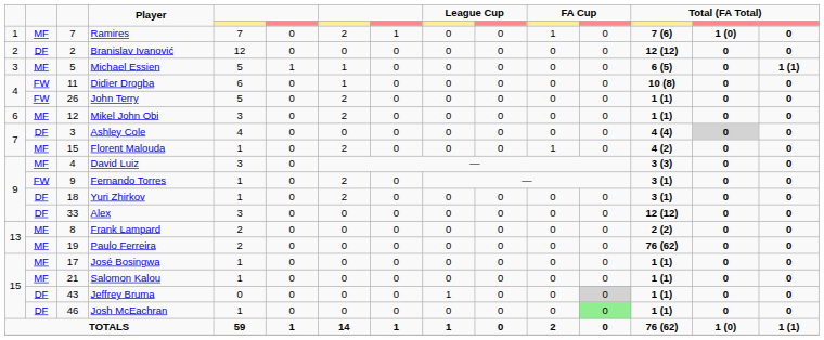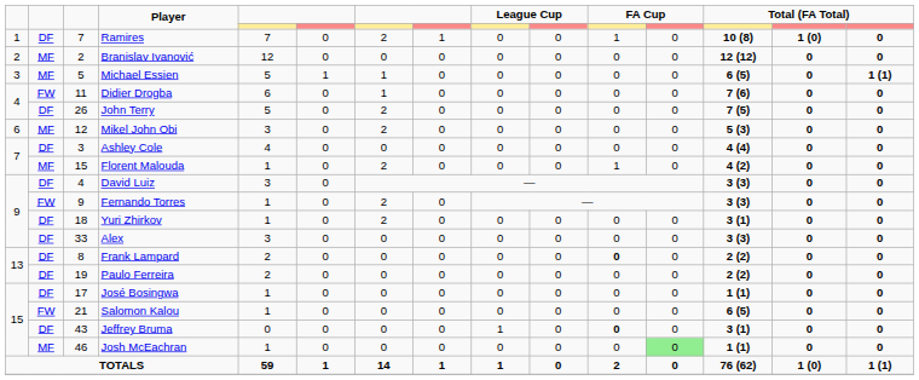 <table class="wikitable" style="font-size: 90%; text-align: center;">
 <tr>
 <td rowspan="2"  style="width:2%;"><strong></strong></td>
 <td rowspan="2"  style="width:3%;"><strong></strong></td>
 <td rowspan="2"  style="width:3%;"><strong></strong></td>
 <td rowspan="2"  style="width:12%;"><strong>Player</strong></td>
 <td colspan="2" style="width:10%;"><strong></strong></td>
 <td colspan="2" style="width:10%;"><strong></strong></td>
 <td colspan="2" style="width:10%;"><strong>League Cup</strong></td>
 <td colspan="2" style="width:10%;"><strong>FA Cup</strong></td>
 <td colspan="3" style="width:18%;"><strong>Total (FA Total)</strong></td>
 </tr>
 <tr>
 <th style="width:25px; background:#fe9;"></th>
 <th style="width:25px; background: #FF8888"></th>
 <th style="width:25px; background:#FFEE99"></th>
 <th style="width:25px; background:#ff8888;"></th>
 <th style="width:25px; background:#fe9;"></th>
 <th style="width:25px; background: #FF8888"></th>
 <th style="width:25px; background:#fe9;"></th>
 <th style="width:25px; background: #FF8888"></th>
 <th style="width:25px; background:#fe9;"></th>
 <th style="width:28px; background:#ff8888;"></th>
 <th style="width:25px; background: #FF8888"></th>
 </tr>
 <tr>
 <td>1</td>
-<td><a href='#'>MF</a></td>
+<td><a href='#'>DF</a></td>
 <td>7</td>
 <td align=left> <a href='#'>Ramires</a></td>
 <td>7</td>
 <td>0</td>
 <td>2</td>
 <td>1</td>
 <td>0</td>
 <td>0</td>
 <td>1</td>
 <td>0</td>
-<td><strong>7 (6)</strong></td>
+<td><strong>10 (8)</strong></td>
 <td><strong>1 (0)</strong></td>
 <td><strong>0</strong></td>
 </tr>
 <tr>
 <td>2</td>
-<td><a href='#'>DF</a></td>
+<td><a href='#'>MF</a></td>
 <td>2</td>
 <td align=left> <a href='#'>Branislav Ivanović</a></td>
 <td>12</td>
 <td>0</td>
 <td>0</td>
 <td>0</td>
 <td>0</td>
 <td>0</td>
 <td>0</td>
 <td>0</td>
 <td><strong>12 (12)</strong></td>
 <td><strong>0</strong></td>
 <td><strong>0</strong></td>
 </tr>
 <tr>
 <td>3</td>
 <td><a href='#'>MF</a></td>
 <td>5</td>
 <td align=left> <a href='#'>Michael Essien</a></td>
 <td>5</td>
 <td>1</td>
 <td>1</td>
 <td>0</td>
 <td>0</td>
 <td>0</td>
 <td>0</td>
 <td>0</td>
 <td><strong>6 (5)</strong></td>
 <td><strong>0</strong></td>
 <td><strong>1 (1)</strong></td>
 </tr>
 <tr>
 <td rowspan="2">4</td>
 <td><a href='#'>FW</a></td>
 <td>11</td>
 <td align=left> <a href='#'>Didier Drogba</a></td>
 <td>6</td>
 <td>0</td>
 <td>1</td>
 <td>0</td>
 <td>0</td>
 <td>0</td>
 <td>0</td>
 <td>0</td>
-<td><strong>10 (8)</strong></td>
+<td><strong>7 (6)</strong></td>
 <td><strong>0</strong></td>
 <td><strong>0</strong></td>
 </tr>
 <tr>
-<td><a href='#'>FW</a></td>
+<td><a href='#'>DF</a></td>
 <td>26</td>
 <td align=left> <a href='#'>John Terry</a></td>
 <td>5</td>
 <td>0</td>
 <td>2</td>
 <td>0</td>
 <td>0</td>
 <td>0</td>
 <td>0</td>
 <td>0</td>
-<td><strong>1 (1)</strong></td>
+<td><strong>7 (5)</strong></td>
 <td><strong>0</strong></td>
 <td><strong>0</strong></td>
 </tr>
 <tr>
 <td>6</td>
 <td><a href='#'>MF</a></td>
 <td>12</td>
 <td align=left> <a href='#'>Mikel John Obi</a></td>
 <td>3</td>
 <td>0</td>
 <td>2</td>
 <td>0</td>
 <td>0</td>
 <td>0</td>
 <td>0</td>
 <td>0</td>
-<td><strong>1 (1)</strong></td>
+<td><strong>5 (3)</strong></td>
 <td><strong>0</strong></td>
 <td><strong>0</strong></td>
 </tr>
 <tr>
 <td rowspan="2">7</td>
 <td><a href='#'>DF</a></td>
 <td>3</td>
 <td align=left> <a href='#'>Ashley Cole</a></td>
 <td>4</td>
 <td>0</td>
 <td>0</td>
 <td>0</td>
 <td>0</td>
 <td>0</td>
 <td>0</td>
 <td>0</td>
 <td><strong>4 (4)</strong></td>
-<td style="background: lightgrey;"><strong>0</strong></td>
+<td><strong>0</strong></td>
 <td><strong>0</strong></td>
 </tr>
 <tr>
 <td><a href='#'>MF</a></td>
 <td>15</td>
 <td align=left> <a href='#'>Florent Malouda</a></td>
 <td>1</td>
 <td>0</td>
 <td>2</td>
 <td>0</td>
 <td>0</td>
 <td>0</td>
 <td>1</td>
 <td>0</td>
 <td><strong>4 (2)</strong></td>
 <td><strong>0</strong></td>
 <td><strong>0</strong></td>
 </tr>
 <tr>
 <td rowspan="4">9</td>
-<td><a href='#'>MF</a></td>
+<td><a href='#'>DF</a></td>
 <td>4</td>
 <td align=left> <a href='#'>David Luiz</a></td>
 <td>3</td>
 <td>0</td>
 <td colspan="6">—</td>
 <td><strong>3 (3)</strong></td>
 <td><strong>0</strong></td>
 <td><strong>0</strong></td>
 </tr>
 <tr>
 <td><a href='#'>FW</a></td>
 <td>9</td>
 <td align=left> <a href='#'>Fernando Torres</a></td>
 <td>1</td>
 <td>0</td>
 <td>2</td>
 <td>0</td>
 <td colspan="4">—</td>
-<td><strong>3 (1)</strong></td>
+<td><strong>3 (3)</strong></td>
 <td><strong>0</strong></td>
 <td><strong>0</strong></td>
 </tr>
 <tr>
 <td><a href='#'>DF</a></td>
 <td>18</td>
 <td align=left> <a href='#'>Yuri Zhirkov</a></td>
 <td>1</td>
 <td>0</td>
 <td>2</td>
 <td>0</td>
 <td>0</td>
 <td>0</td>
 <td>0</td>
 <td>0</td>
 <td><strong>3 (1)</strong></td>
 <td><strong>0</strong></td>
 <td><strong>0</strong></td>
 </tr>
 <tr>
 <td><a href='#'>DF</a></td>
 <td>33</td>
 <td align=left> <a href='#'>Alex</a></td>
 <td>3</td>
 <td>0</td>
 <td>0</td>
 <td>0</td>
 <td>0</td>
 <td>0</td>
 <td>0</td>
 <td>0</td>
-<td><strong>12 (12)</strong></td>
+<td><strong>3 (3)</strong></td>
 <td><strong>0</strong></td>
 <td><strong>0</strong></td>
 </tr>
 <tr>
 <td rowspan="2">13</td>
-<td><a href='#'>MF</a></td>
+<td><a href='#'>DF</a></td>
 <td>8</td>
 <td align=left> <a href='#'>Frank Lampard</a></td>
+<td>2</td>
+<td>0</td>
+<td>0</td>
+<td>0</td>
+<td>0</td>
+<td>0</td>
+<td><strong>0</strong></td>
+<td>0</td>
+<td><strong>2 (2)</strong></td>
+<td><strong>0</strong></td>
+<td><strong>0</strong></td>
+</tr>
+<tr>
+<td><a href='#'>DF</a></td>
+<td>19</td>
+<td align=left> <a href='#'>Paulo Ferreira</a></td>
 <td>2</td>
 <td>0</td>
 <td>0</td>
 <td>0</td>
 <td>0</td>
 <td>0</td>
 <td>0</td>
 <td>0</td>
 <td><strong>2 (2)</strong></td>
 <td><strong>0</strong></td>
 <td><strong>0</strong></td>
 </tr>
 <tr>
-<td><a href='#'>MF</a></td>
-<td>19</td>
-<td align=left> <a href='#'>Paulo Ferreira</a></td>
-<td>2</td>
-<td>0</td>
-<td>0</td>
-<td>0</td>
-<td>0</td>
-<td>0</td>
-<td>0</td>
-<td>0</td>
-<td><strong>76 (62)</strong></td>
-<td><strong>0</strong></td>
-<td><strong>0</strong></td>
-</tr>
-<tr>
 <td rowspan="4">15</td>
-<td><a href='#'>MF</a></td>
+<td><a href='#'>DF</a></td>
 <td>17</td>
 <td align=left> <a href='#'>José Bosingwa</a></td>
 <td>1</td>
 <td>0</td>
 <td>0</td>
 <td>0</td>
 <td>0</td>
 <td>0</td>
 <td>0</td>
 <td>0</td>
 <td><strong>1 (1)</strong></td>
 <td><strong>0</strong></td>
 <td><strong>0</strong></td>
 </tr>
 <tr>
-<td><a href='#'>MF</a></td>
+<td><a href='#'>FW</a></td>
 <td>21</td>
 <td align=left> <a href='#'>Salomon Kalou</a></td>
 <td>1</td>
 <td>0</td>
 <td>0</td>
 <td>0</td>
 <td>0</td>
 <td>0</td>
 <td>0</td>
 <td>0</td>
-<td><strong>1 (1)</strong></td>
+<td><strong>6 (5)</strong></td>
 <td><strong>0</strong></td>
 <td><strong>0</strong></td>
 </tr>
 <tr>
 <td><a href='#'>DF</a></td>
 <td>43</td>
 <td align=left> <a href='#'>Jeffrey Bruma</a></td>
 <td>0</td>
 <td>0</td>
 <td>0</td>
 <td>0</td>
 <td>1</td>
 <td>0</td>
+<td><strong>0</strong></td>
 <td>0</td>
-<td style="background: lightgrey;">0</td>
-<td><strong>1 (1)</strong></td>
+<td><strong>3 (1)</strong></td>
 <td><strong>0</strong></td>
 <td><strong>0</strong></td>
 </tr>
 <tr>
-<td><a href='#'>DF</a></td>
+<td><a href='#'>MF</a></td>
 <td>46</td>
 <td align=left> <a href='#'>Josh McEachran</a></td>
 <td>1</td>
 <td>0</td>
 <td>0</td>
 <td>0</td>
 <td>0</td>
 <td>0</td>
 <td>0</td>
 <td style="background: lightgreen;">0</td>
 <td><strong>1 (1)</strong></td>
 <td><strong>0</strong></td>
 <td><strong>0</strong></td>
 </tr>
 <tr>
 <td colspan="4"><strong>TOTALS</strong></td>
 <td><strong>59</strong></td>
 <td><strong>1</strong></td>
 <td><strong>14</strong></td>
 <td><strong>1</strong></td>
 <td><strong>1</strong></td>
 <td><strong>0</strong></td>
 <td><strong>2</strong></td>
 <td><strong>0</strong></td>
 <td><strong>76 (62)</strong></td>
 <td><strong>1 (0)</strong></td>
 <td><strong>1 (1)</strong></td>
 </tr>
 <tr>
 </tr>
 </table>
